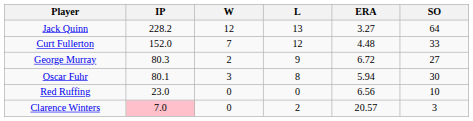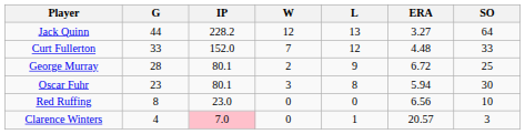 <table class="wikitable sortable">
 <tr>
 <th bgcolor="#DDDDFF" width="16%">Player</th>
+<th bgcolor="#DDDDFF" width="9%">G</th>
 <th bgcolor="#DDDDFF" width="9%">IP</th>
 <th bgcolor="#DDDDFF" width="9%">W</th>
 <th bgcolor="#DDDDFF" width="9%">L</th>
 <th bgcolor="#DDDDFF" width="9%">ERA</th>
 <th bgcolor="#DDDDFF" width="9%">SO</th>
 </tr>
 <tr align="center">
 <td><a href='#'>Jack Quinn</a></td>
+<td>44</td>
 <td>228.2</td>
 <td>12</td>
 <td>13</td>
 <td>3.27</td>
 <td>64</td>
 </tr>
 <tr align=center>
 <td><a href='#'>Curt Fullerton</a></td>
+<td>33</td>
 <td>152.0</td>
 <td>7</td>
 <td>12</td>
 <td>4.48</td>
 <td>33</td>
 </tr>
 <tr align=center>
 <td><a href='#'>George Murray</a></td>
-<td>80.3</td>
+<td>28</td>
+<td>80.1</td>
 <td>2</td>
 <td>9</td>
 <td>6.72</td>
-<td>27</td>
+<td>25</td>
 </tr>
 <tr align=center>
 <td><a href='#'>Oscar Fuhr</a></td>
+<td>23</td>
 <td>80.1</td>
 <td>3</td>
 <td>8</td>
 <td>5.94</td>
 <td>30</td>
 </tr>
 <tr align=center>
 <td><a href='#'>Red Ruffing</a></td>
+<td>8</td>
 <td>23.0</td>
 <td>0</td>
 <td>0</td>
 <td>6.56</td>
 <td>10</td>
 </tr>
 <tr align=center>
 <td><a href='#'>Clarence Winters</a></td>
+<td>4</td>
 <td style="background: pink;">7.0</td>
 <td>0</td>
-<td>2</td>
+<td>1</td>
 <td>20.57</td>
 <td>3</td>
 </tr>
 </table>
